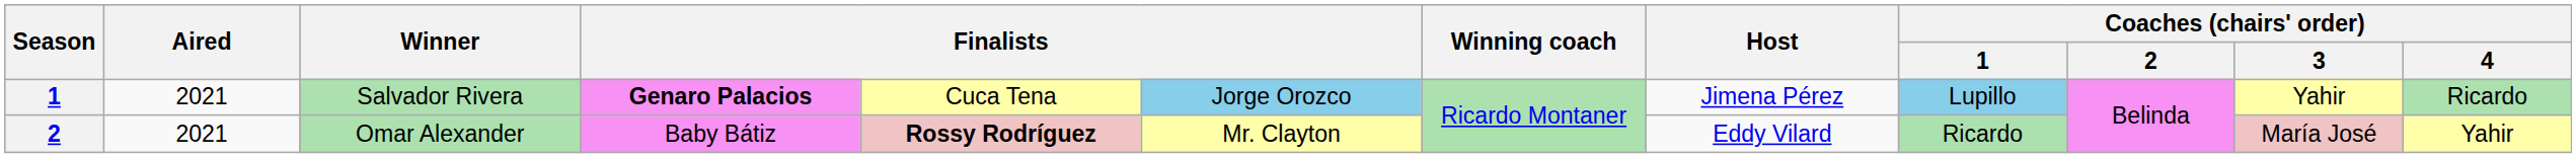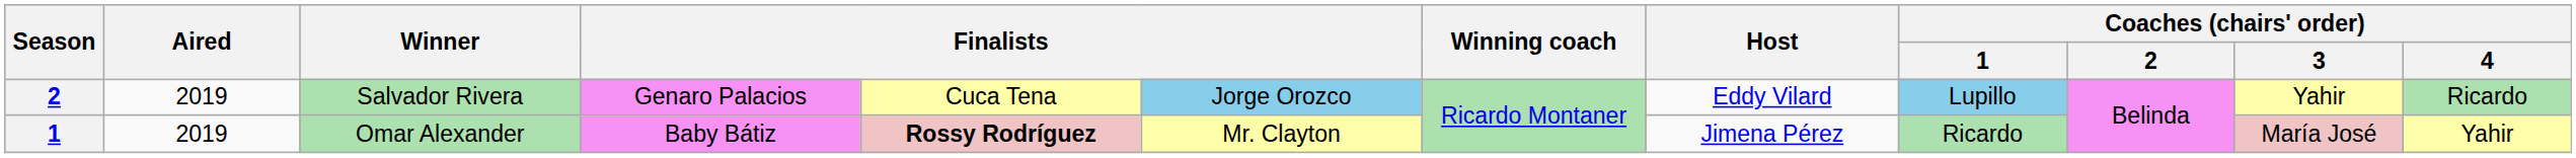 <table class="wikitable" style="text-align:center; font-size:90%; line-height:16px; width:100%">
 <tr>
 <th rowspan="2" scope="col" style="width:02%">Season</th>
 <th rowspan="2" scope="col" style="width:07%">Aired</th>
 <th rowspan="2" scope="col" style="width:10%">Winner</th>
 <th rowspan="2" colspan="3" style="width:10%">Finalists</th>
 <th rowspan="2" scope="col" style="width:8%">Winning coach</th>
 <th rowspan="2" scope="col" style="width:9%">Host</th>
 <th colspan="4" scope="col" style="width:24%">Coaches (chairs' order)</th>
 </tr>
 <tr>
 <th style="width:06%">1</th>
 <th style="width:06%">2</th>
 <th style="width:06%">3</th>
 <th style="width:06%">4</th>
 </tr>
 <tr>
-<th><a href='#'>1</a></th>
-<td>2021</td>
+<th><a href='#'>2</a></th>
+<td>2019</td>
 <td style="background:#ace1af">Salvador Rivera</td>
-<td style="background:#f791f3; width:10%"><strong>Genaro Palacios</strong></td>
+<td style="background:#f791f3; width:10%">Genaro Palacios</td>
 <td style="background:#ffffaa; width:10%">Cuca Tena</td>
 <td style="background:#87ceeb; width:10%">Jorge Orozco</td>
 <td style="background:#ace1af" rowspan="2"><a href='#'>Ricardo Montaner</a></td>
-<td><a href='#'>Jimena Pérez</a></td>
+<td><a href='#'>Eddy Vilard</a></td>
 <td style="background:#87ceeb">Lupillo</td>
 <td style="background:#f791f3" rowspan="2">Belinda</td>
 <td style="background:#ffffaa">Yahir</td>
 <td style="background:#ace1af">Ricardo</td>
 </tr>
 <tr>
-<th><a href='#'>2</a></th>
-<td>2021</td>
+<th><a href='#'>1</a></th>
+<td>2019</td>
 <td style="background:#ace1af">Omar Alexander</td>
 <td style="background:#f791f3">Baby Bátiz</td>
 <td style="background:#f0c4c4"><strong>Rossy Rodríguez</strong></td>
 <td style="background:#ffffaa">Mr. Clayton</td>
-<td><a href='#'>Eddy Vilard</a></td>
+<td><a href='#'>Jimena Pérez</a></td>
 <td style="background:#ace1af">Ricardo</td>
 <td style="background:#f0c4c4">María José</td>
 <td style="background:#ffffaa">Yahir</td>
 </tr>
 </table>
